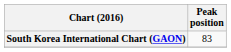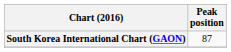 <table class="wikitable sortable plainrowheaders" style="text-align:center">
 <tr>
 <th>Chart (2016)</th>
 <th>Peak <br> position</th>
 </tr>
 <tr>
 <th scope="row">South Korea International Chart (<a href='#'>GAON</a>)</th>
-<td>83</td>
+<td>87</td>
 </tr>
 <tr>
 </tr>
 <tr>
 </tr>
 </table>
